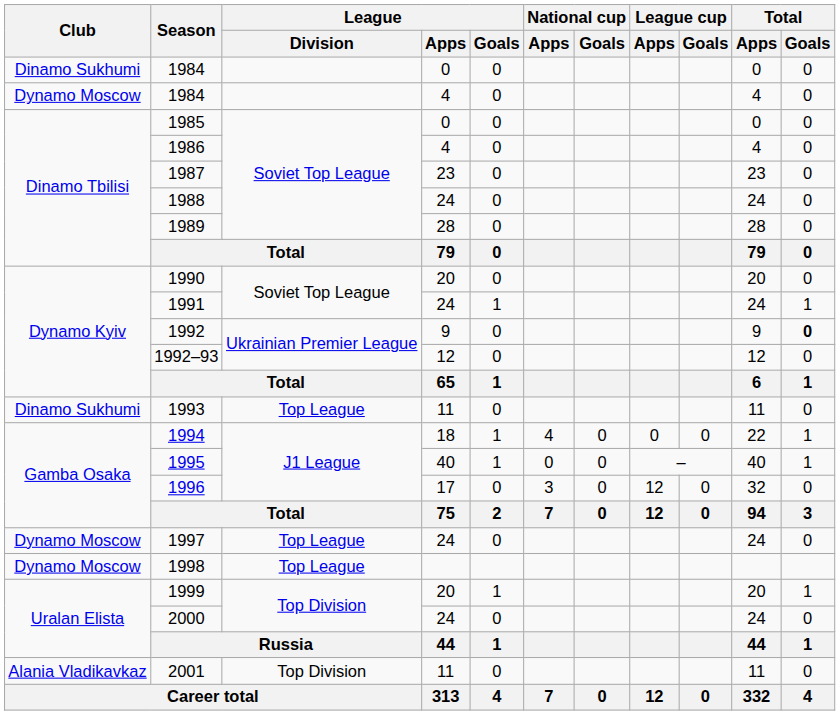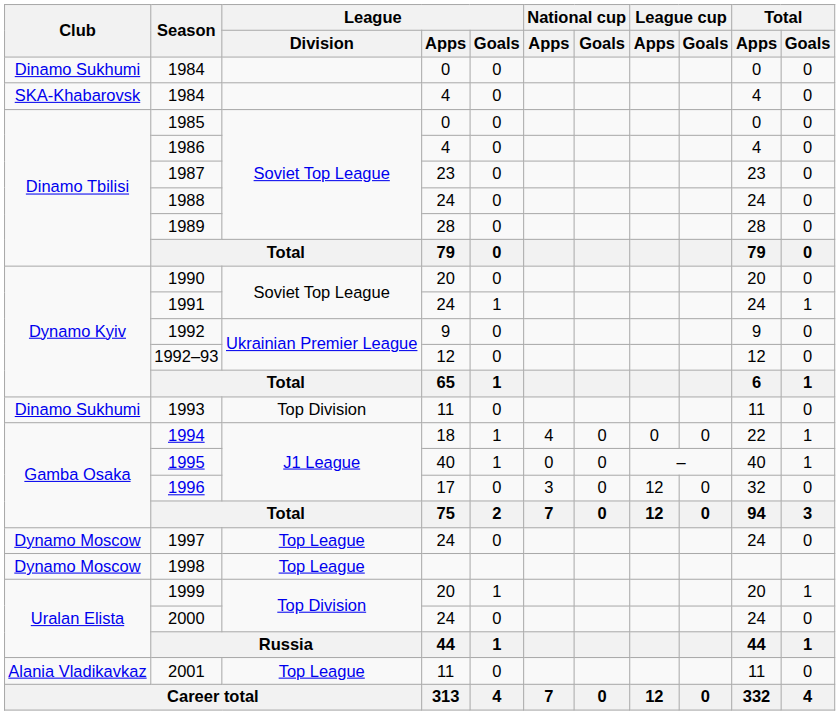 <table class="wikitable" style="text-align:center">
 <tr>
 <th rowspan="2">Club</th>
 <th rowspan="2">Season</th>
 <th colspan="3">League</th>
 <th colspan="2">National cup</th>
 <th colspan="2">League cup</th>
 <th colspan="2">Total</th>
 </tr>
 <tr>
 <th>Division</th>
 <th>Apps</th>
 <th>Goals</th>
 <th>Apps</th>
 <th>Goals</th>
 <th>Apps</th>
 <th>Goals</th>
 <th>Apps</th>
 <th>Goals</th>
 </tr>
 <tr>
 <td><a href='#'>Dinamo Sukhumi</a></td>
 <td>1984</td>
 <td></td>
 <td>0</td>
 <td>0</td>
 <td></td>
 <td></td>
 <td></td>
 <td></td>
 <td>0</td>
 <td>0</td>
 </tr>
 <tr>
-<td><a href='#'>Dynamo Moscow</a></td>
+<td><a href='#'>SKA-Khabarovsk</a></td>
 <td>1984</td>
 <td></td>
 <td>4</td>
 <td>0</td>
 <td></td>
 <td></td>
 <td></td>
 <td></td>
 <td>4</td>
 <td>0</td>
 </tr>
 <tr>
 <td rowspan="6"><a href='#'>Dinamo Tbilisi</a></td>
 <td>1985</td>
 <td rowspan="5"><a href='#'>Soviet Top League</a></td>
 <td>0</td>
 <td>0</td>
 <td></td>
 <td></td>
 <td></td>
 <td></td>
 <td>0</td>
 <td>0</td>
 </tr>
 <tr>
 <td>1986</td>
 <td>4</td>
 <td>0</td>
 <td></td>
 <td></td>
 <td></td>
 <td></td>
 <td>4</td>
 <td>0</td>
 </tr>
 <tr>
 <td>1987</td>
 <td>23</td>
 <td>0</td>
 <td></td>
 <td></td>
 <td></td>
 <td></td>
 <td>23</td>
 <td>0</td>
 </tr>
 <tr>
 <td>1988</td>
 <td>24</td>
 <td>0</td>
 <td></td>
 <td></td>
 <td></td>
 <td></td>
 <td>24</td>
 <td>0</td>
 </tr>
 <tr>
 <td>1989</td>
 <td>28</td>
 <td>0</td>
 <td></td>
 <td></td>
 <td></td>
 <td></td>
 <td>28</td>
 <td>0</td>
 </tr>
 <tr>
 <th colspan="2">Total</th>
 <th>79</th>
 <th>0</th>
 <th></th>
 <th></th>
 <th></th>
 <th></th>
 <th>79</th>
 <th>0</th>
 </tr>
 <tr>
 <td rowspan="5"><a href='#'>Dynamo Kyiv</a></td>
 <td>1990</td>
 <td rowspan="2">Soviet Top League</td>
 <td>20</td>
 <td>0</td>
 <td></td>
 <td></td>
 <td></td>
 <td></td>
 <td>20</td>
 <td>0</td>
 </tr>
 <tr>
 <td>1991</td>
 <td>24</td>
 <td>1</td>
 <td></td>
 <td></td>
 <td></td>
 <td></td>
 <td>24</td>
 <td>1</td>
 </tr>
 <tr>
 <td>1992</td>
 <td rowspan="2"><a href='#'>Ukrainian Premier League</a></td>
 <td>9</td>
 <td>0</td>
 <td></td>
 <td></td>
 <td></td>
 <td></td>
 <td>9</td>
-<td><strong>0</strong></td>
+<td>0</td>
 </tr>
 <tr>
 <td>1992–93</td>
 <td>12</td>
 <td>0</td>
 <td></td>
 <td></td>
 <td></td>
 <td></td>
 <td>12</td>
 <td>0</td>
 </tr>
 <tr>
 <th colspan="2">Total</th>
 <th>65</th>
 <th>1</th>
 <th></th>
 <th></th>
 <th></th>
 <th></th>
 <th>6</th>
 <th>1</th>
 </tr>
 <tr>
 <td><a href='#'>Dinamo Sukhumi</a></td>
 <td>1993</td>
-<td><a href='#'>Top League</a></td>
+<td>Top Division</td>
 <td>11</td>
 <td>0</td>
 <td></td>
 <td></td>
 <td></td>
 <td></td>
 <td>11</td>
 <td>0</td>
 </tr>
 <tr>
 <td rowspan="4"><a href='#'>Gamba Osaka</a></td>
 <td><a href='#'>1994</a></td>
 <td rowspan="3"><a href='#'>J1 League</a></td>
 <td>18</td>
 <td>1</td>
 <td>4</td>
 <td>0</td>
 <td>0</td>
 <td>0</td>
 <td>22</td>
 <td>1</td>
 </tr>
 <tr>
 <td><a href='#'>1995</a></td>
 <td>40</td>
 <td>1</td>
 <td>0</td>
 <td>0</td>
 <td colspan="2">–</td>
 <td>40</td>
 <td>1</td>
 </tr>
 <tr>
 <td><a href='#'>1996</a></td>
 <td>17</td>
 <td>0</td>
 <td>3</td>
 <td>0</td>
 <td>12</td>
 <td>0</td>
 <td>32</td>
 <td>0</td>
 </tr>
 <tr>
 <th colspan="2">Total</th>
 <th>75</th>
 <th>2</th>
 <th>7</th>
 <th>0</th>
 <th>12</th>
 <th>0</th>
 <th>94</th>
 <th>3</th>
 </tr>
 <tr>
 <td><a href='#'>Dynamo Moscow</a></td>
 <td>1997</td>
 <td><a href='#'>Top League</a></td>
 <td>24</td>
 <td>0</td>
 <td></td>
 <td></td>
 <td></td>
 <td></td>
 <td>24</td>
 <td>0</td>
 </tr>
 <tr>
 <td><a href='#'>Dynamo Moscow</a></td>
 <td>1998</td>
 <td><a href='#'>Top League</a></td>
 <td></td>
 <td></td>
 <td></td>
 <td></td>
 <td></td>
 <td></td>
 <td></td>
 <td></td>
 </tr>
 <tr>
 <td rowspan="3"><a href='#'>Uralan Elista</a></td>
 <td>1999</td>
 <td rowspan="2"><a href='#'>Top Division</a></td>
 <td>20</td>
 <td>1</td>
 <td></td>
 <td></td>
 <td></td>
 <td></td>
 <td>20</td>
 <td>1</td>
 </tr>
 <tr>
 <td>2000</td>
 <td>24</td>
 <td>0</td>
 <td></td>
 <td></td>
 <td></td>
 <td></td>
 <td>24</td>
 <td>0</td>
 </tr>
 <tr>
 <th colspan="2">Russia</th>
 <th>44</th>
 <th>1</th>
 <th></th>
 <th></th>
 <th></th>
 <th></th>
 <th>44</th>
 <th>1</th>
 </tr>
 <tr>
 <td><a href='#'>Alania Vladikavkaz</a></td>
 <td>2001</td>
-<td>Top Division</td>
+<td><a href='#'>Top League</a></td>
 <td>11</td>
 <td>0</td>
 <td></td>
 <td></td>
 <td></td>
 <td></td>
 <td>11</td>
 <td>0</td>
 </tr>
 <tr>
 <th colspan="3">Career total</th>
 <th>313</th>
 <th>4</th>
 <th>7</th>
 <th>0</th>
 <th>12</th>
 <th>0</th>
 <th>332</th>
 <th>4</th>
 </tr>
 </table>
